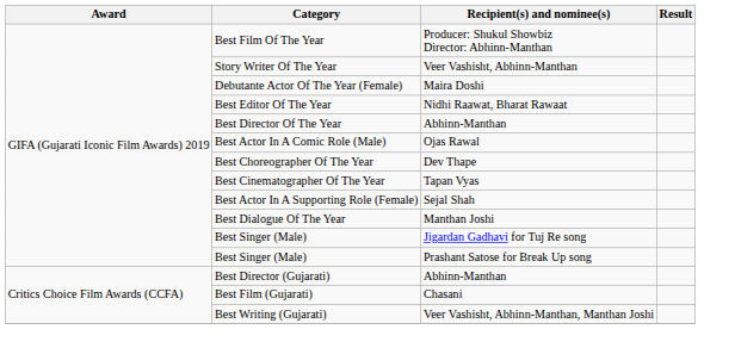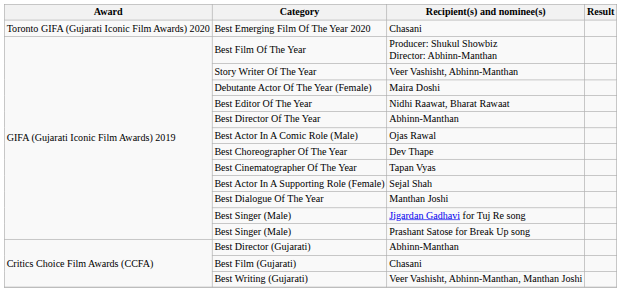 <table class="wikitable sortable">
 <tr>
 <th>Award</th>
 <th>Category</th>
 <th>Recipient(s) and nominee(s)</th>
 <th scope="col" class="unsortable">Result</th>
+</tr>
+<tr>
+<td rowspan="1">Toronto GIFA (Gujarati Iconic Film Awards) 2020</td>
+<td>Best Emerging Film Of The Year 2020</td>
+<td>Chasani</td>
+<td></td>
 </tr>
 <tr>
 <td rowspan="12">GIFA (Gujarati Iconic Film Awards) 2019</td>
 <td>Best Film Of The Year</td>
 <td>Producer: Shukul Showbiz<br>Director: Abhinn-Manthan</td>
 <td></td>
 </tr>
 <tr>
 <td>Story Writer Of The Year</td>
 <td>Veer Vashisht, Abhinn-Manthan</td>
 <td></td>
 </tr>
 <tr>
 <td>Debutante Actor Of The Year (Female)</td>
 <td>Maira Doshi</td>
 <td></td>
 </tr>
 <tr>
 <td>Best Editor Of The Year</td>
 <td>Nidhi Raawat, Bharat Rawaat</td>
 <td></td>
 </tr>
 <tr>
 <td>Best Director Of The Year</td>
 <td>Abhinn-Manthan</td>
 <td></td>
 </tr>
 <tr>
 <td>Best Actor In A Comic Role (Male)</td>
 <td>Ojas Rawal</td>
 <td></td>
 </tr>
 <tr>
 <td>Best Choreographer Of The Year</td>
 <td>Dev Thape</td>
 <td></td>
 </tr>
 <tr>
 <td>Best Cinematographer Of The Year</td>
 <td>Tapan Vyas</td>
 <td></td>
 </tr>
 <tr>
 <td>Best Actor In A Supporting Role (Female)</td>
 <td>Sejal Shah</td>
 <td></td>
 </tr>
 <tr>
 <td>Best Dialogue Of The Year</td>
 <td>Manthan Joshi</td>
 <td></td>
 </tr>
 <tr>
 <td>Best Singer (Male)</td>
 <td><a href='#'>Jigardan Gadhavi</a> for Tuj Re song</td>
 <td></td>
 </tr>
 <tr>
 <td>Best Singer (Male)</td>
 <td>Prashant Satose for Break Up song</td>
 <td></td>
 </tr>
 <tr>
 <td rowspan="3">Critics Choice Film Awards (CCFA)</td>
 <td>Best Director (Gujarati)</td>
 <td>Abhinn-Manthan</td>
 <td></td>
 </tr>
 <tr>
 <td>Best Film (Gujarati)</td>
 <td>Chasani</td>
 <td></td>
 </tr>
 <tr>
 <td>Best Writing (Gujarati)</td>
 <td>Veer Vashisht, Abhinn-Manthan, Manthan Joshi</td>
 <td></td>
 </tr>
 <tr>
 </tr>
 </table>
